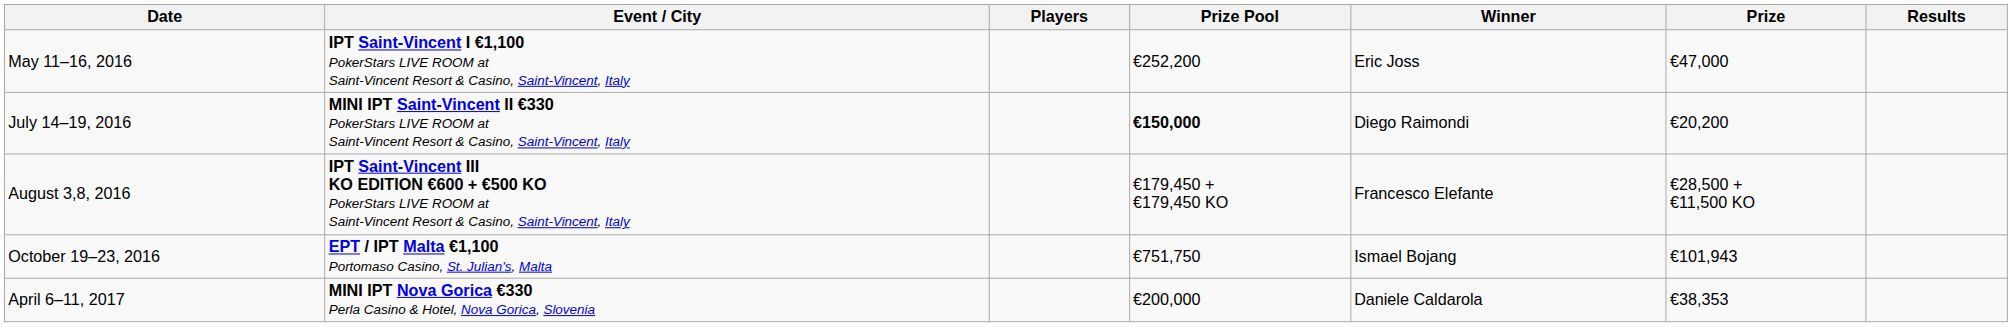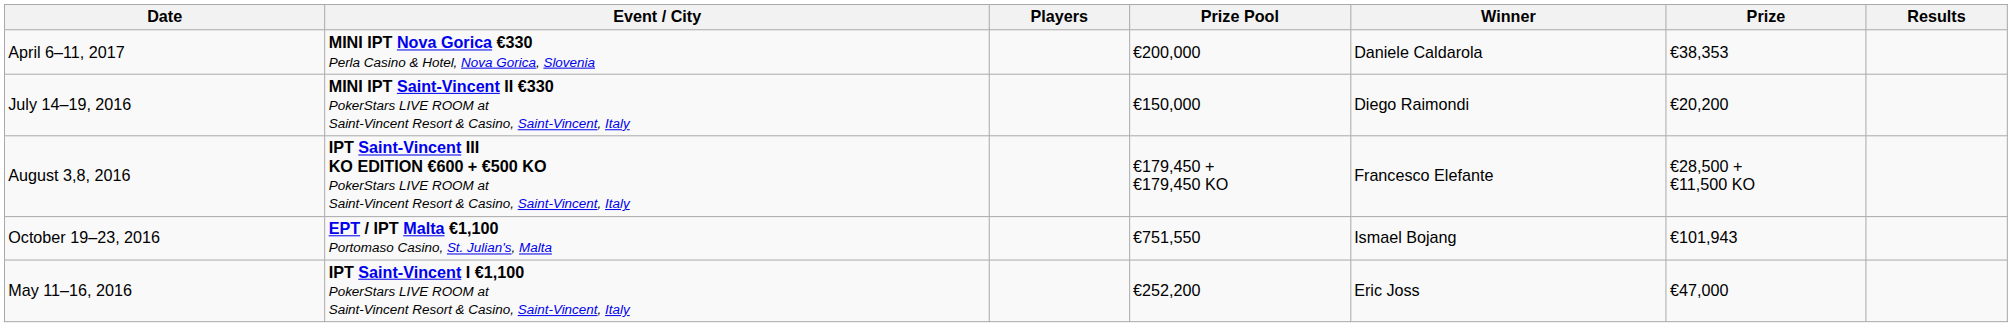 <table class="wikitable" width="100%">
 <tr>
 <th width="16%">Date</th>
 <th !width="17%">Event / City</th>
 <th !width="11%">Players</th>
 <th !width="12%">Prize Pool</th>
 <th !width="19%">Winner</th>
 <th !width="12%">Prize</th>
 <th !width="11%">Results</th>
 </tr>
 <tr>
-<td>May 11–16, 2016</td>
-<td> <strong>IPT <a href='#'>Saint-Vincent</a> I €1,100</strong><br><small><em>PokerStars LIVE ROOM at<br>Saint-Vincent Resort & Casino, <a href='#'>Saint-Vincent</a>, <a href='#'>Italy</a></em></small></td>
+<td>April 6–11, 2017</td>
+<td> <strong>MINI IPT <a href='#'>Nova Gorica</a> €330</strong><br><small><em>Perla Casino & Hotel, <a href='#'>Nova Gorica</a>, <a href='#'>Slovenia</a></em></small></td>
 <td></td>
-<td>€252,200</td>
-<td> Eric Joss</td>
-<td>€47,000</td>
+<td>€200,000</td>
+<td> Daniele Caldarola</td>
+<td>€38,353</td>
 <td></td>
 </tr>
 <tr>
 <td>July 14–19, 2016</td>
 <td> <strong>MINI IPT <a href='#'>Saint-Vincent</a> II €330</strong><br><small><em>PokerStars LIVE ROOM at<br>Saint-Vincent Resort & Casino, <a href='#'>Saint-Vincent</a>, <a href='#'>Italy</a></em></small></td>
 <td></td>
-<td><strong>€150,000</strong></td>
+<td>€150,000</td>
 <td> Diego Raimondi</td>
 <td>€20,200</td>
 <td></td>
 </tr>
 <tr>
 <td>August 3,8, 2016</td>
 <td> <strong>IPT <a href='#'>Saint-Vincent</a> III<br>KO EDITION €600 + €500 KO</strong><br><small><em>PokerStars LIVE ROOM at<br>Saint-Vincent Resort & Casino, <a href='#'>Saint-Vincent</a>, <a href='#'>Italy</a></em></small></td>
 <td></td>
 <td>€179,450 +<br>€179,450 KO</td>
 <td> Francesco Elefante</td>
 <td>€28,500 +<br>€11,500 KO</td>
 <td></td>
 </tr>
 <tr>
 <td>October 19–23, 2016</td>
 <td> <strong><a href='#'>EPT</a> / IPT <a href='#'>Malta</a> €1,100</strong><br><small><em>Portomaso Casino, <a href='#'>St. Julian's</a>, <a href='#'>Malta</a></em></small></td>
 <td></td>
-<td>€751,750</td>
+<td>€751,550</td>
 <td> Ismael Bojang</td>
 <td>€101,943</td>
 <td></td>
 </tr>
 <tr>
-<td>April 6–11, 2017</td>
-<td> <strong>MINI IPT <a href='#'>Nova Gorica</a> €330</strong><br><small><em>Perla Casino & Hotel, <a href='#'>Nova Gorica</a>, <a href='#'>Slovenia</a></em></small></td>
+<td>May 11–16, 2016</td>
+<td> <strong>IPT <a href='#'>Saint-Vincent</a> I €1,100</strong><br><small><em>PokerStars LIVE ROOM at<br>Saint-Vincent Resort & Casino, <a href='#'>Saint-Vincent</a>, <a href='#'>Italy</a></em></small></td>
 <td></td>
-<td>€200,000</td>
-<td> Daniele Caldarola</td>
-<td>€38,353</td>
+<td>€252,200</td>
+<td> Eric Joss</td>
+<td>€47,000</td>
 <td></td>
 </tr>
 </table>
